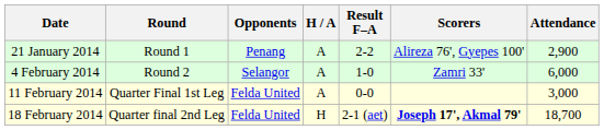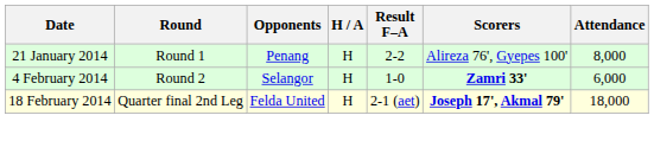 <table class="wikitable" style="text-align:center">
 <tr>
 <th>Date</th>
 <th>Round</th>
 <th>Opponents</th>
 <th>H / A</th>
 <th>Result<br>F–A</th>
 <th>Scorers</th>
 <th>Attendance</th>
 </tr>
 <tr bgcolor="#ddffdd">
 <td>21 January 2014</td>
 <td>Round 1</td>
 <td><a href='#'>Penang</a></td>
-<td>A</td>
+<td>H</td>
 <td>2-2</td>
 <td><a href='#'>Alireza</a> 76', <a href='#'>Gyepes</a> 100'</td>
-<td>2,900</td>
+<td>8,000</td>
 </tr>
 <tr bgcolor="#ddffdd">
 <td>4 February 2014</td>
 <td>Round 2</td>
 <td><a href='#'>Selangor</a></td>
-<td>A</td>
+<td>H</td>
 <td>1-0</td>
-<td><a href='#'>Zamri</a> 33'</td>
+<td><strong><a href='#'>Zamri</a> 33'</strong></td>
 <td>6,000</td>
-</tr>
-<tr bgcolor="#FFFFDD">
-<td>11 February 2014</td>
-<td>Quarter Final 1st Leg</td>
-<td><a href='#'>Felda United</a></td>
-<td>A</td>
-<td>0-0</td>
-<td></td>
-<td>3,000</td>
 </tr>
 <tr bgcolor="#FFFFDD">
 <td>18 February 2014</td>
 <td>Quarter final 2nd Leg</td>
 <td><a href='#'>Felda United</a></td>
 <td>H</td>
 <td>2-1 (<a href='#'>aet</a>)</td>
 <td><strong><a href='#'>Joseph</a> 17', <a href='#'>Akmal</a> 79'</strong></td>
-<td>18,700</td>
+<td>18,000</td>
 </tr>
 </table>
